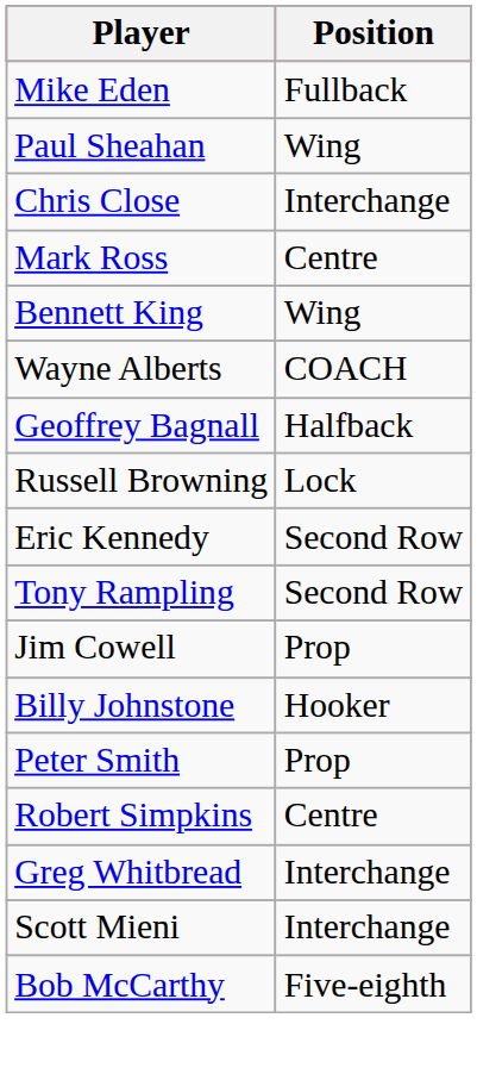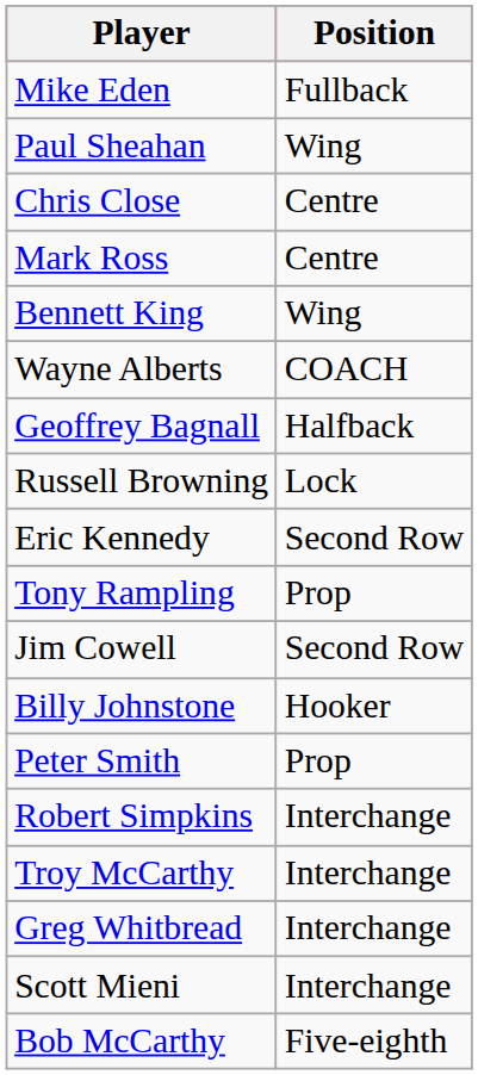 <table style="margin:auto;"  class="wikitable">
 <tr style="background:#f03;">
 <th>Player</th>
 <th>Position</th>
 </tr>
 <tr>
 <td><a href='#'>Mike Eden</a></td>
 <td>Fullback</td>
 </tr>
 <tr>
 <td><a href='#'>Paul Sheahan</a></td>
 <td>Wing</td>
 </tr>
 <tr>
 <td><a href='#'>Chris Close</a></td>
-<td>Interchange</td>
+<td>Centre</td>
 </tr>
 <tr>
 <td><a href='#'>Mark Ross</a></td>
 <td>Centre</td>
 </tr>
 <tr>
 <td><a href='#'>Bennett King</a></td>
 <td>Wing</td>
 </tr>
 <tr>
 <td>Wayne Alberts</td>
 <td>COACH</td>
 </tr>
 <tr>
 <td><a href='#'>Geoffrey Bagnall</a></td>
 <td>Halfback</td>
 </tr>
 <tr>
 <td>Russell Browning</td>
 <td>Lock</td>
 </tr>
 <tr>
 <td>Eric Kennedy</td>
 <td>Second Row</td>
 </tr>
 <tr>
 <td><a href='#'>Tony Rampling</a></td>
-<td>Second Row</td>
+<td>Prop</td>
 </tr>
 <tr>
 <td>Jim Cowell</td>
-<td>Prop</td>
+<td>Second Row</td>
 </tr>
 <tr>
 <td><a href='#'>Billy Johnstone</a></td>
 <td>Hooker</td>
 </tr>
 <tr>
 <td><a href='#'>Peter Smith</a></td>
 <td>Prop</td>
 </tr>
 <tr>
 <td><a href='#'>Robert Simpkins</a></td>
-<td>Centre</td>
+<td>Interchange</td>
+</tr>
+<tr>
+<td><a href='#'>Troy McCarthy</a></td>
+<td>Interchange</td>
 </tr>
 <tr>
 <td><a href='#'>Greg Whitbread</a></td>
 <td>Interchange</td>
 </tr>
 <tr>
 <td>Scott Mieni</td>
 <td>Interchange</td>
 </tr>
 <tr>
 <td><a href='#'>Bob McCarthy</a></td>
 <td>Five-eighth</td>
 </tr>
 </table>
